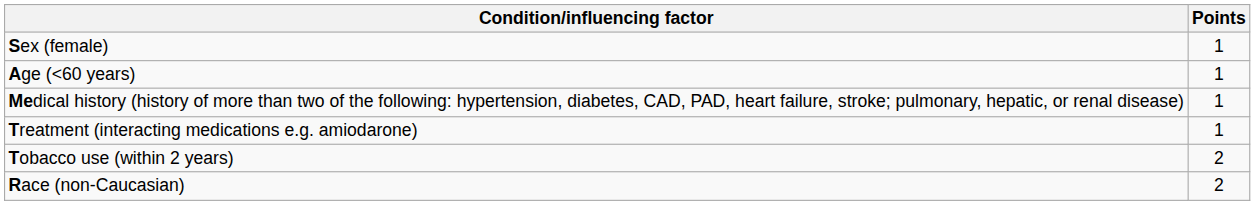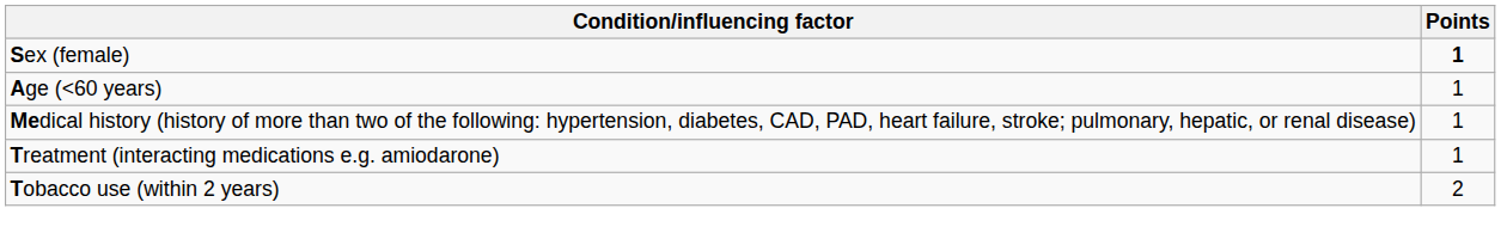 <table class="wikitable">
 <tr>
 <th>Condition/influencing factor</th>
 <th>Points</th>
 </tr>
 <tr>
 <td><strong>S</strong>ex (female)</td>
-<td style="text-align: center;">1</td>
+<td style="text-align: center;"><strong>1</strong></td>
 </tr>
 <tr>
 <td><strong>A</strong>ge (<60 years)</td>
 <td style="text-align: center;">1</td>
 </tr>
 <tr>
 <td><strong>Me</strong>dical history (history of more than two of the following: hypertension, diabetes, CAD, PAD, heart failure, stroke; pulmonary, hepatic, or renal disease)</td>
 <td style="text-align: center;">1</td>
 </tr>
 <tr>
 <td><strong>T</strong>reatment (interacting medications e.g. amiodarone)</td>
 <td style="text-align: center;">1</td>
 </tr>
 <tr>
 <td><strong>T</strong>obacco use (within 2 years)</td>
 <td style="text-align: center;">2</td>
 </tr>
-<tr>
-<td><strong>R</strong>ace (non-Caucasian)</td>
-<td style="text-align: center;">2</td>
-</tr>
 </table>
